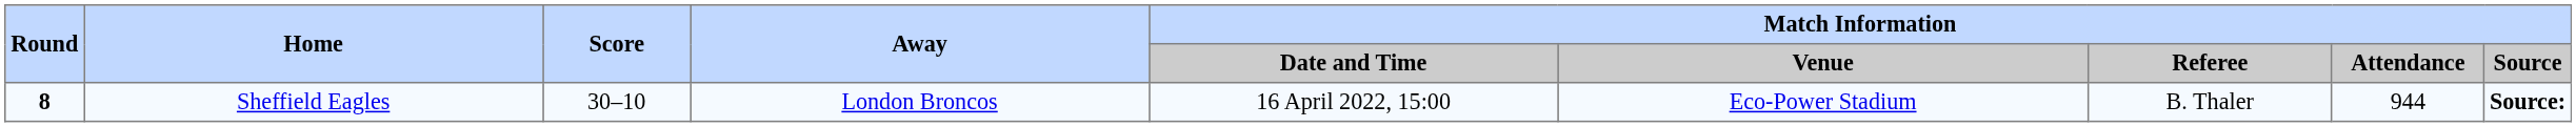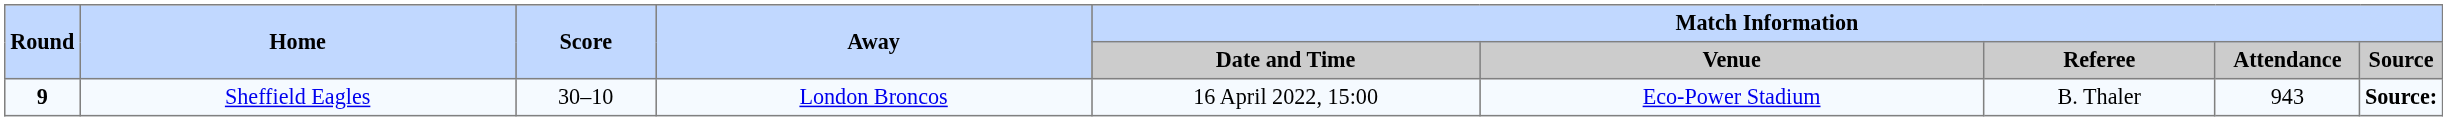 <table border=1 style="border-collapse:collapse; font-size:90%; text-align:center;" cellpadding=3 cellspacing=0 width=100%>
 <tr style="background:#c1d8ff;">
 <th scope="col" rowspan=2 width=1%>Round</th>
 <th scope="col" rowspan=2 width=19%>Home</th>
 <th scope="col" rowspan=2 width=6%>Score</th>
 <th scope="col" rowspan=2 width=19%>Away</th>
 <th colspan=5>Match Information</th>
 </tr>
 <tr style="background:#cccccc;">
 <th scope="col" width=17%>Date and Time</th>
 <th scope="col" width=22%>Venue</th>
 <th scope="col" width=10%>Referee</th>
 <th scope="col" width=7%>Attendance</th>
 <th scope="col" width=7%>Source</th>
 </tr>
 <tr style="background:#f5faff;">
-<td><strong>8</strong></td>
+<td><strong>9</strong></td>
 <td> <a href='#'>Sheffield Eagles</a></td>
 <td>30–10</td>
 <td> <a href='#'>London Broncos</a></td>
 <td>16 April 2022, 15:00</td>
 <td><a href='#'>Eco-Power Stadium</a></td>
 <td>B. Thaler</td>
-<td>944</td>
+<td>943</td>
 <td><strong>Source:</strong></td>
 </tr>
 </table>
